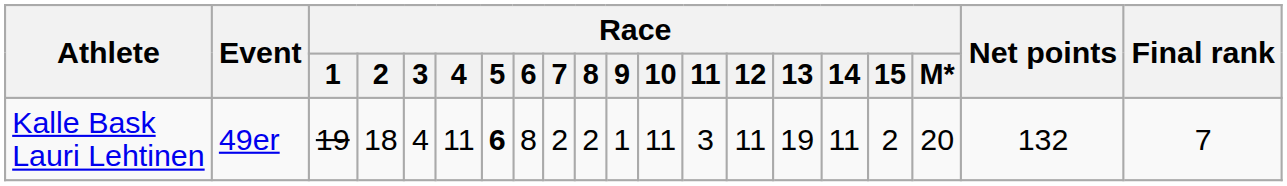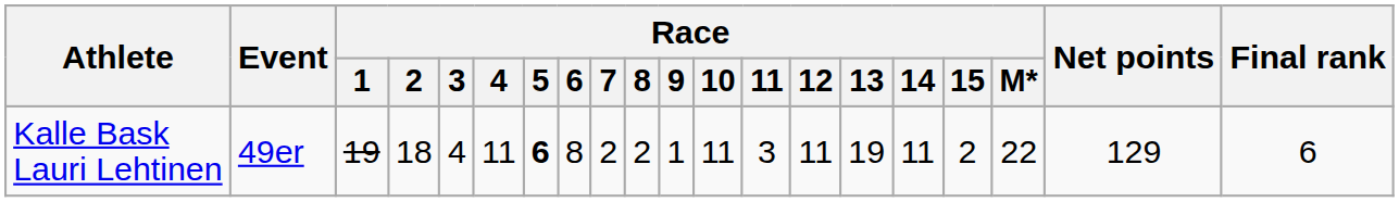 <table class="wikitable" style="font-size:90%">
 <tr>
 <th rowspan="2">Athlete</th>
 <th rowspan="2">Event</th>
 <th colspan=16>Race</th>
 <th rowspan=2>Net points</th>
 <th rowspan=2>Final rank</th>
 </tr>
 <tr style="font-size:95%">
 <th>1</th>
 <th>2</th>
 <th>3</th>
 <th>4</th>
 <th>5</th>
 <th>6</th>
 <th>7</th>
 <th>8</th>
 <th>9</th>
 <th>10</th>
 <th>11</th>
 <th>12</th>
 <th>13</th>
 <th>14</th>
 <th>15</th>
 <th>M*</th>
 </tr>
 <tr align=center>
 <td align=left><a href='#'>Kalle Bask</a><br><a href='#'>Lauri Lehtinen</a></td>
 <td align=left><a href='#'>49er</a></td>
 <td><s>19</s></td>
 <td>18</td>
 <td>4</td>
 <td>11</td>
 <td><strong>6</strong></td>
 <td>8</td>
 <td>2</td>
 <td>2</td>
 <td>1</td>
 <td>11</td>
 <td>3</td>
 <td>11</td>
 <td>19</td>
 <td>11</td>
 <td>2</td>
-<td>20</td>
-<td>132</td>
-<td>7</td>
+<td>22</td>
+<td>129</td>
+<td>6</td>
 </tr>
 </table>
